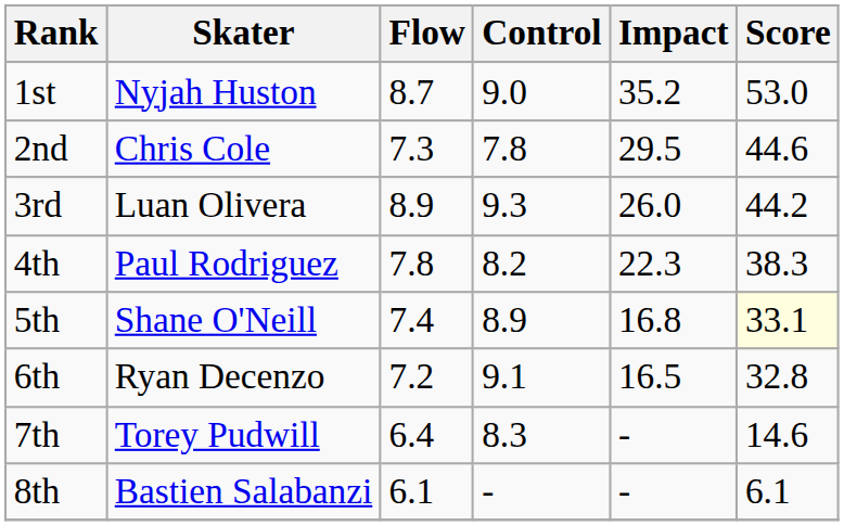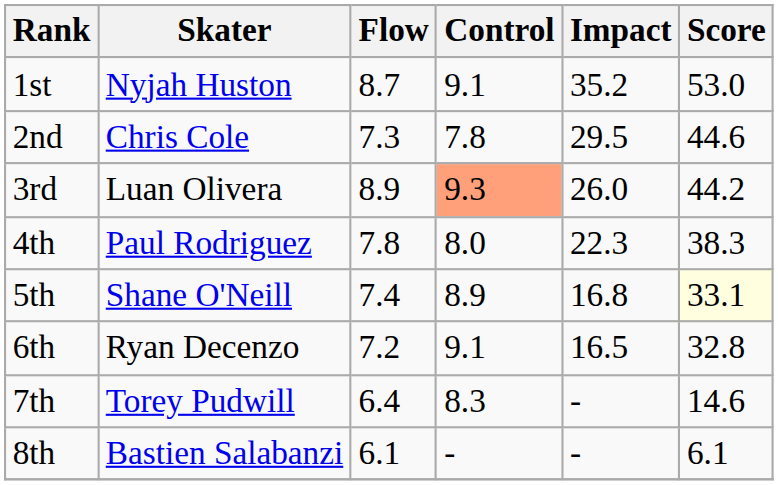 <table class="wikitable">
 <tr>
 <th>Rank</th>
 <th>Skater</th>
 <th>Flow</th>
 <th>Control</th>
 <th>Impact</th>
 <th>Score</th>
 </tr>
 <tr>
 <td>1st</td>
 <td><a href='#'>Nyjah Huston</a></td>
 <td>8.7</td>
-<td>9.0</td>
+<td>9.1</td>
 <td>35.2</td>
 <td>53.0</td>
 </tr>
 <tr>
 <td>2nd</td>
 <td><a href='#'>Chris Cole</a></td>
 <td>7.3</td>
 <td>7.8</td>
 <td>29.5</td>
 <td>44.6</td>
 </tr>
 <tr>
 <td>3rd</td>
 <td>Luan Olivera</td>
 <td>8.9</td>
-<td>9.3</td>
+<td style="background: lightsalmon;">9.3</td>
 <td>26.0</td>
 <td>44.2</td>
 </tr>
 <tr>
 <td>4th</td>
 <td><a href='#'>Paul Rodriguez</a></td>
 <td>7.8</td>
-<td>8.2</td>
+<td>8.0</td>
 <td>22.3</td>
 <td>38.3</td>
 </tr>
 <tr>
 <td>5th</td>
 <td><a href='#'>Shane O'Neill</a></td>
 <td>7.4</td>
 <td>8.9</td>
 <td>16.8</td>
 <td style="background: lightyellow;">33.1</td>
 </tr>
 <tr>
 <td>6th</td>
 <td>Ryan Decenzo</td>
 <td>7.2</td>
 <td>9.1</td>
 <td>16.5</td>
 <td>32.8</td>
 </tr>
 <tr>
 <td>7th</td>
 <td><a href='#'>Torey Pudwill</a></td>
 <td>6.4</td>
 <td>8.3</td>
 <td>-</td>
 <td>14.6</td>
 </tr>
 <tr>
 <td>8th</td>
 <td><a href='#'>Bastien Salabanzi</a></td>
 <td>6.1</td>
 <td>-</td>
 <td>-</td>
 <td>6.1</td>
 </tr>
 <tr>
 </tr>
 </table>
